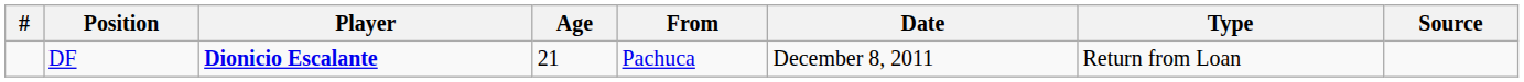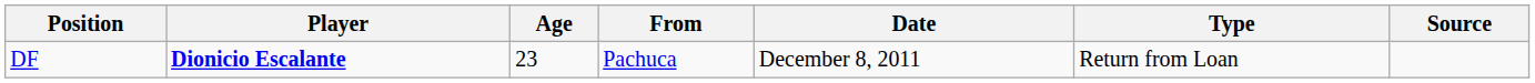 <table class="wikitable sortable" style="width:83%; text-align:center; font-size:95%; text-align:left;">
 <tr>
-<th><strong>#</strong></th>
 <th><strong>Position</strong></th>
 <th><strong>Player</strong></th>
 <th><strong>Age</strong></th>
 <th><strong>From</strong></th>
 <th><strong>Date</strong></th>
 <th><strong>Type</strong></th>
 <th><strong>Source</strong></th>
 </tr>
 <tr>
-<td></td>
 <td><a href='#'>DF</a></td>
 <td><strong> <a href='#'>Dionicio Escalante</a></strong></td>
-<td>21</td>
+<td>23</td>
 <td> <a href='#'>Pachuca</a></td>
 <td>December 8, 2011</td>
 <td>Return from Loan</td>
 <td></td>
 </tr>
 </table>
